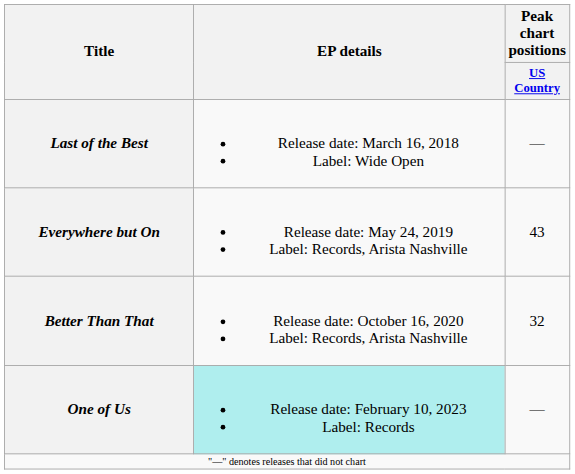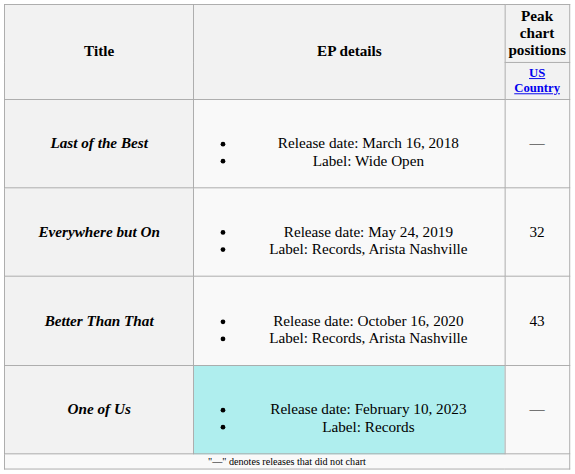 <table class="wikitable plainrowheaders" style="text-align:center;">
 <tr>
 <th rowspan="2" style="width:12em;">Title</th>
 <th rowspan="2" style="width:20em;">EP details</th>
 <th>Peak chart positions</th>
 </tr>
 <tr style="font-size:smaller;">
 <th style="width:45px;"><a href='#'>US<br>Country</a><br></th>
 </tr>
 <tr>
 <th scope="row"><em>Last of the Best</em></th>
 <td><br><ul><li>Release date: March 16, 2018</li><li>Label: Wide Open</li></ul></td>
 <td>—</td>
 </tr>
 <tr>
 <th scope="row"><em>Everywhere but On</em></th>
 <td><br><ul><li>Release date: May 24, 2019</li><li>Label: Records, Arista Nashville</li></ul></td>
-<td>43</td>
+<td>32</td>
 </tr>
 <tr>
 <th scope="row"><em>Better Than That</em></th>
 <td><br><ul><li>Release date: October 16, 2020</li><li>Label: Records, Arista Nashville</li></ul></td>
-<td>32</td>
+<td>43</td>
 </tr>
 <tr>
 <th scope="row"><em>One of Us</em></th>
 <td style="background: paleturquoise;"><br><ul><li>Release date: February 10, 2023</li><li>Label: Records</li></ul></td>
 <td>—</td>
 </tr>
 <tr>
 <td colspan="6" style="font-size:8pt">"—" denotes releases that did not chart</td>
 </tr>
 </table>
